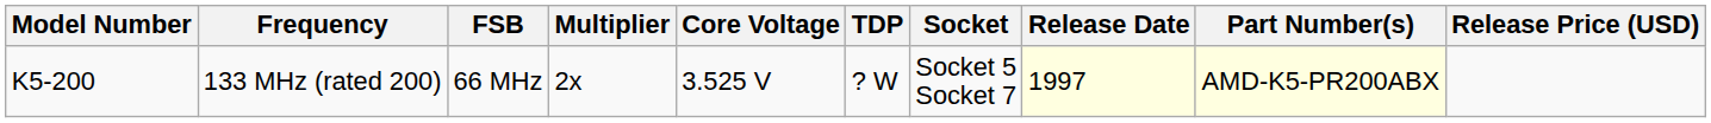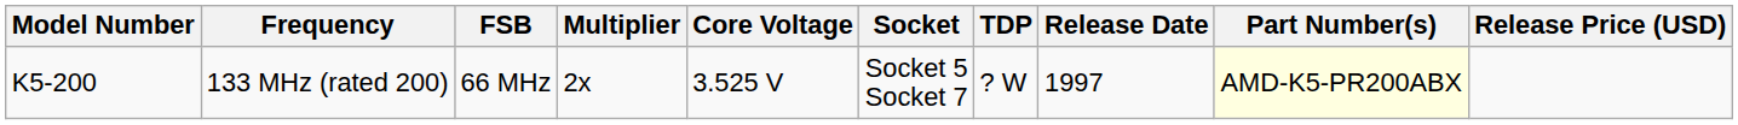 <table class="wikitable">
 <tr>
 <th>Model Number</th>
 <th>Frequency</th>
 <th>FSB</th>
 <th>Multiplier</th>
 <th>Core Voltage</th>
+<th>Socket</th>
 <th>TDP</th>
-<th>Socket</th>
 <th>Release Date</th>
 <th>Part Number(s)</th>
 <th>Release Price (USD)</th>
 </tr>
 <tr>
 <td>K5-200</td>
 <td>133 MHz (rated 200)</td>
 <td>66 MHz</td>
 <td>2x</td>
 <td>3.525 V</td>
+<td>Socket 5<br>Socket 7</td>
 <td>? W</td>
-<td>Socket 5<br>Socket 7</td>
-<td style="background: lightyellow;">1997</td>
+<td>1997</td>
 <td style="background: lightyellow;">AMD-K5-PR200ABX</td>
 <td></td>
 </tr>
 </table>
